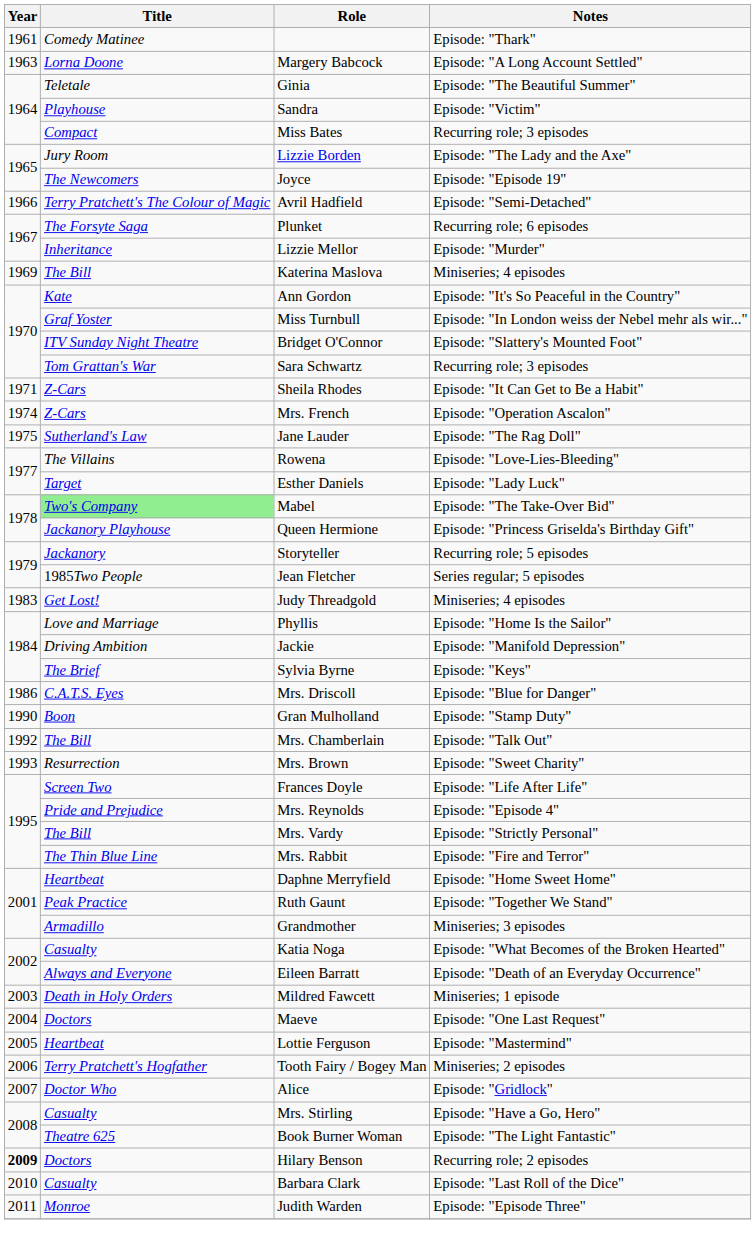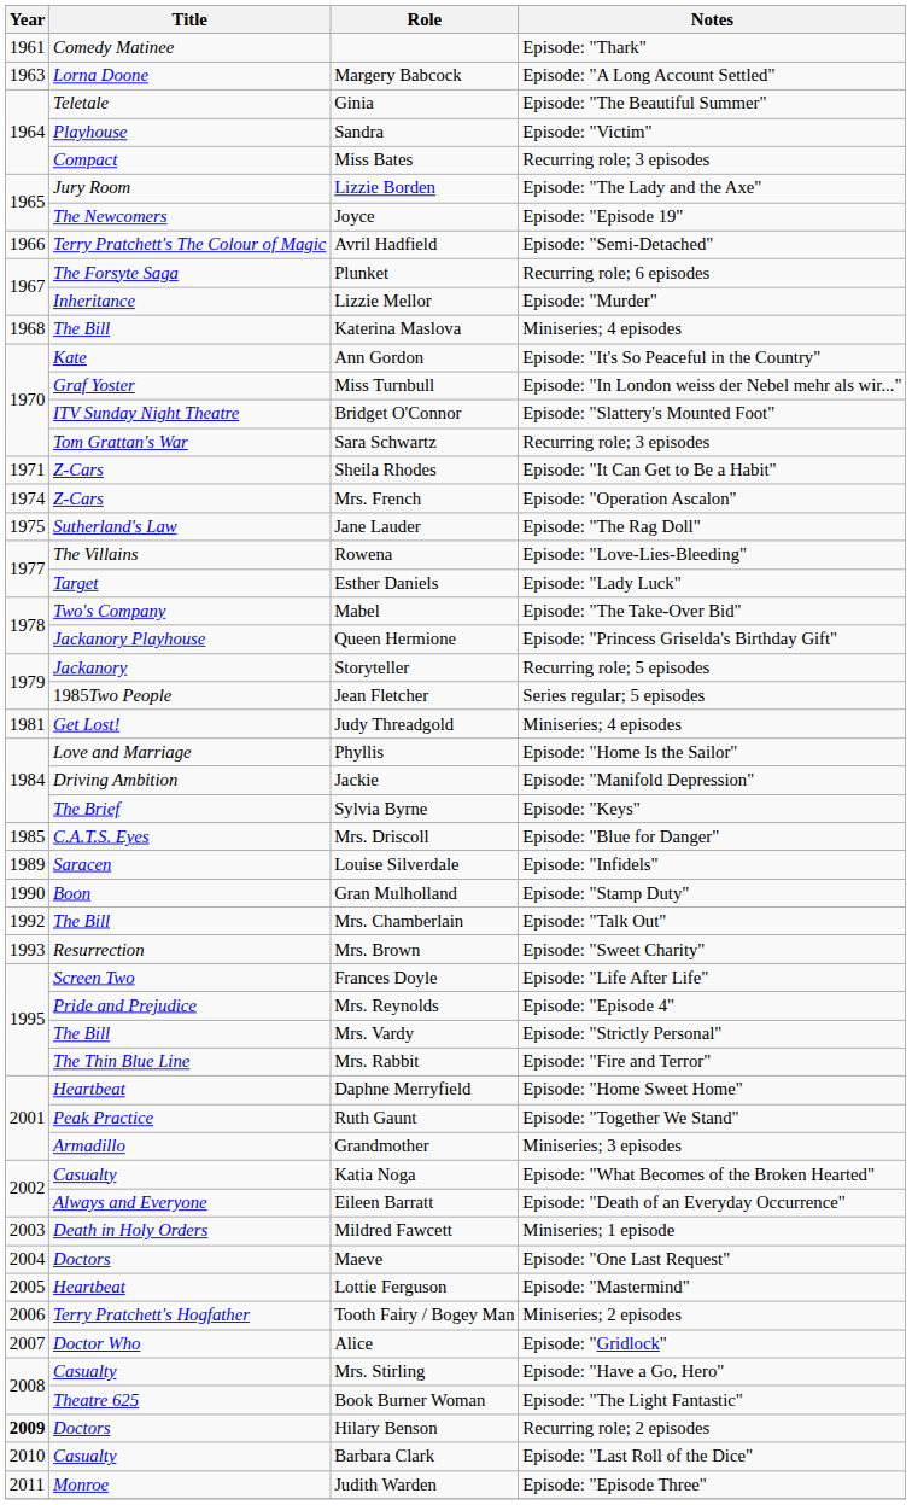 <table class="wikitable sortable">
 <tr>
 <th>Year</th>
 <th>Title</th>
 <th>Role</th>
 <th>Notes</th>
 </tr>
 <tr>
 <td>1961</td>
 <td><em>Comedy Matinee</em></td>
 <td></td>
 <td>Episode: "Thark"</td>
 </tr>
 <tr>
 <td>1963</td>
 <td><em><a href='#'>Lorna Doone</a></em></td>
 <td>Margery Babcock</td>
 <td>Episode: "A Long Account Settled"</td>
 </tr>
 <tr>
 <td rowspan="3">1964</td>
 <td><em>Teletale</em></td>
 <td>Ginia</td>
 <td>Episode: "The Beautiful Summer"</td>
 </tr>
 <tr>
 <td><em><a href='#'>Playhouse</a></em></td>
 <td>Sandra</td>
 <td>Episode: "Victim"</td>
 </tr>
 <tr>
 <td><em><a href='#'>Compact</a></em></td>
 <td>Miss Bates</td>
 <td>Recurring role; 3 episodes</td>
 </tr>
 <tr>
 <td rowspan="2">1965</td>
 <td><em>Jury Room</em></td>
 <td><a href='#'>Lizzie Borden</a></td>
 <td>Episode: "The Lady and the Axe"</td>
 </tr>
 <tr>
 <td><em><a href='#'>The Newcomers</a></em></td>
 <td>Joyce</td>
 <td>Episode: "Episode 19"</td>
 </tr>
 <tr>
 <td>1966</td>
 <td><em><a href='#'>Terry Pratchett's The Colour of Magic</a></em></td>
 <td>Avril Hadfield</td>
 <td>Episode: "Semi-Detached"</td>
 </tr>
 <tr>
 <td rowspan="2">1967</td>
 <td><em><a href='#'>The Forsyte Saga</a></em></td>
 <td>Plunket</td>
 <td>Recurring role; 6 episodes</td>
 </tr>
 <tr>
 <td><em><a href='#'>Inheritance</a></em></td>
 <td>Lizzie Mellor</td>
 <td>Episode: "Murder"</td>
 </tr>
 <tr>
-<td>1969</td>
+<td>1968</td>
 <td><em><a href='#'>The Bill</a></em></td>
 <td>Katerina Maslova</td>
 <td>Miniseries; 4 episodes</td>
 </tr>
 <tr>
 <td rowspan="4">1970</td>
 <td><em><a href='#'>Kate</a></em></td>
 <td>Ann Gordon</td>
 <td>Episode: "It's So Peaceful in the Country"</td>
 </tr>
 <tr>
 <td><em><a href='#'>Graf Yoster</a></em></td>
 <td>Miss Turnbull</td>
 <td>Episode: "In London weiss der Nebel mehr als wir..."</td>
 </tr>
 <tr>
 <td><em><a href='#'>ITV Sunday Night Theatre</a></em></td>
 <td>Bridget O'Connor</td>
 <td>Episode: "Slattery's Mounted Foot"</td>
 </tr>
 <tr>
 <td><em><a href='#'>Tom Grattan's War</a></em></td>
 <td>Sara Schwartz</td>
 <td>Recurring role; 3 episodes</td>
 </tr>
 <tr>
 <td>1971</td>
 <td><em><a href='#'>Z-Cars</a></em></td>
 <td>Sheila Rhodes</td>
 <td>Episode: "It Can Get to Be a Habit"</td>
 </tr>
 <tr>
 <td>1974</td>
 <td><em><a href='#'>Z-Cars</a></em></td>
 <td>Mrs. French</td>
 <td>Episode: "Operation Ascalon"</td>
 </tr>
 <tr>
 <td>1975</td>
 <td><em><a href='#'>Sutherland's Law</a></em></td>
 <td>Jane Lauder</td>
 <td>Episode: "The Rag Doll"</td>
 </tr>
 <tr>
 <td rowspan="2">1977</td>
 <td><em>The Villains</em></td>
 <td>Rowena</td>
 <td>Episode: "Love-Lies-Bleeding"</td>
 </tr>
 <tr>
 <td><em><a href='#'>Target</a></em></td>
 <td>Esther Daniels</td>
 <td>Episode: "Lady Luck"</td>
 </tr>
 <tr>
 <td rowspan="2">1978</td>
-<td style="background: lightgreen;"><em><a href='#'>Two's Company</a></em></td>
+<td><em><a href='#'>Two's Company</a></em></td>
 <td>Mabel</td>
 <td>Episode: "The Take-Over Bid"</td>
 </tr>
 <tr>
 <td><em><a href='#'>Jackanory Playhouse</a></em></td>
 <td>Queen Hermione</td>
 <td>Episode: "Princess Griselda's Birthday Gift"</td>
 </tr>
 <tr>
 <td rowspan="2">1979</td>
 <td><em><a href='#'>Jackanory</a></em></td>
 <td>Storyteller</td>
 <td>Recurring role; 5 episodes</td>
 </tr>
 <tr>
 <td>1985<em>Two People</em></td>
 <td>Jean Fletcher</td>
 <td>Series regular; 5 episodes</td>
 </tr>
 <tr>
-<td>1983</td>
+<td>1981</td>
 <td><em><a href='#'>Get Lost!</a></em></td>
 <td>Judy Threadgold</td>
 <td>Miniseries; 4 episodes</td>
 </tr>
 <tr>
 <td rowspan="3">1984</td>
 <td><em>Love and Marriage</em></td>
 <td>Phyllis</td>
 <td>Episode: "Home Is the Sailor"</td>
 </tr>
 <tr>
 <td><em>Driving Ambition</em></td>
 <td>Jackie</td>
 <td>Episode: "Manifold Depression"</td>
 </tr>
 <tr>
 <td><em><a href='#'>The Brief</a></em></td>
 <td>Sylvia Byrne</td>
 <td>Episode: "Keys"</td>
 </tr>
 <tr>
-<td>1986</td>
+<td>1985</td>
 <td><em><a href='#'>C.A.T.S. Eyes</a></em></td>
 <td>Mrs. Driscoll</td>
 <td>Episode: "Blue for Danger"</td>
+</tr>
+<tr>
+<td>1989</td>
+<td><em><a href='#'>Saracen</a></em></td>
+<td>Louise Silverdale</td>
+<td>Episode: "Infidels"</td>
 </tr>
 <tr>
 <td>1990</td>
 <td><em><a href='#'>Boon</a></em></td>
 <td>Gran Mulholland</td>
 <td>Episode: "Stamp Duty"</td>
 </tr>
 <tr>
 <td>1992</td>
 <td><em><a href='#'>The Bill</a></em></td>
 <td>Mrs. Chamberlain</td>
 <td>Episode: "Talk Out"</td>
 </tr>
 <tr>
 <td>1993</td>
 <td><em>Resurrection</em></td>
 <td>Mrs. Brown</td>
 <td>Episode: "Sweet Charity"</td>
 </tr>
 <tr>
 <td rowspan="4">1995</td>
 <td><em><a href='#'>Screen Two</a></em></td>
 <td>Frances Doyle</td>
 <td>Episode: "Life After Life"</td>
 </tr>
 <tr>
 <td><em><a href='#'>Pride and Prejudice</a></em></td>
 <td>Mrs. Reynolds</td>
 <td>Episode: "Episode 4"</td>
 </tr>
 <tr>
 <td><em><a href='#'>The Bill</a></em></td>
 <td>Mrs. Vardy</td>
 <td>Episode: "Strictly Personal"</td>
 </tr>
 <tr>
 <td><em><a href='#'>The Thin Blue Line</a></em></td>
 <td>Mrs. Rabbit</td>
 <td>Episode: "Fire and Terror"</td>
 </tr>
 <tr>
 <td rowspan="3">2001</td>
 <td><em><a href='#'>Heartbeat</a></em></td>
 <td>Daphne Merryfield</td>
 <td>Episode: "Home Sweet Home"</td>
 </tr>
 <tr>
 <td><em><a href='#'>Peak Practice</a></em></td>
 <td>Ruth Gaunt</td>
 <td>Episode: "Together We Stand"</td>
 </tr>
 <tr>
 <td><em><a href='#'>Armadillo</a></em></td>
 <td>Grandmother</td>
 <td>Miniseries; 3 episodes</td>
 </tr>
 <tr>
 <td rowspan="2">2002</td>
 <td><em><a href='#'>Casualty</a></em></td>
 <td>Katia Noga</td>
 <td>Episode: "What Becomes of the Broken Hearted"</td>
 </tr>
 <tr>
 <td><em><a href='#'>Always and Everyone</a></em></td>
 <td>Eileen Barratt</td>
 <td>Episode: "Death of an Everyday Occurrence"</td>
 </tr>
 <tr>
 <td>2003</td>
 <td><em><a href='#'>Death in Holy Orders</a></em></td>
 <td>Mildred Fawcett</td>
 <td>Miniseries; 1 episode</td>
 </tr>
 <tr>
 <td>2004</td>
 <td><em><a href='#'>Doctors</a></em></td>
 <td>Maeve</td>
 <td>Episode: "One Last Request"</td>
 </tr>
 <tr>
 <td>2005</td>
 <td><em><a href='#'>Heartbeat</a></em></td>
 <td>Lottie Ferguson</td>
 <td>Episode: "Mastermind"</td>
 </tr>
 <tr>
 <td>2006</td>
 <td><em><a href='#'>Terry Pratchett's Hogfather</a></em></td>
 <td>Tooth Fairy / Bogey Man</td>
 <td>Miniseries; 2 episodes</td>
 </tr>
 <tr>
 <td>2007</td>
 <td><em><a href='#'>Doctor Who</a></em></td>
 <td>Alice</td>
 <td>Episode: "<a href='#'>Gridlock</a>"</td>
 </tr>
 <tr>
 <td rowspan="2">2008</td>
 <td><em><a href='#'>Casualty</a></em></td>
 <td>Mrs. Stirling</td>
 <td>Episode: "Have a Go, Hero"</td>
 </tr>
 <tr>
 <td><em><a href='#'>Theatre 625</a></em></td>
 <td>Book Burner Woman</td>
 <td>Episode: "The Light Fantastic"</td>
 </tr>
 <tr>
 <td><strong>2009</strong></td>
 <td><em><a href='#'>Doctors</a></em></td>
 <td>Hilary Benson</td>
 <td>Recurring role; 2 episodes</td>
 </tr>
 <tr>
 <td>2010</td>
 <td><em><a href='#'>Casualty</a></em></td>
 <td>Barbara Clark</td>
 <td>Episode: "Last Roll of the Dice"</td>
 </tr>
 <tr>
 <td>2011</td>
 <td><em><a href='#'>Monroe</a></em></td>
 <td>Judith Warden</td>
 <td>Episode: "Episode Three"</td>
 </tr>
 <tr>
 </tr>
 </table>
